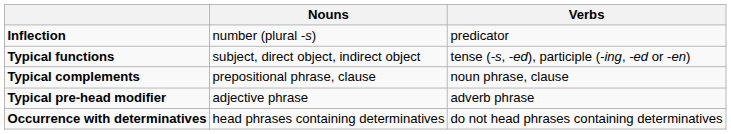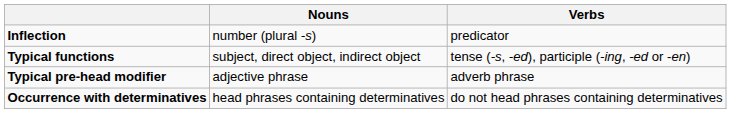 <table class="wikitable">
 <tr>
 <th></th>
 <th>Nouns</th>
 <th>Verbs</th>
 </tr>
 <tr>
 <td><strong>Inflection</strong></td>
 <td>number (plural <em>-s</em>)</td>
 <td>predicator</td>
 </tr>
 <tr>
 <td><strong>Typical functions</strong></td>
 <td>subject, direct object, indirect object</td>
 <td>tense (<em>-s</em>, <em>-ed</em>), participle (<em>-ing</em>, <em>-ed</em> or -<em>en</em>)</td>
 </tr>
 <tr>
-<td><strong>Typical complements</strong></td>
-<td>prepositional phrase, clause</td>
-<td>noun phrase, clause</td>
-</tr>
-<tr>
 <td><strong>Typical pre-head modifier</strong></td>
 <td>adjective phrase</td>
 <td>adverb phrase</td>
 </tr>
 <tr>
 <td><strong>Occurrence with determinatives</strong></td>
 <td>head phrases containing determinatives</td>
 <td>do not head phrases containing determinatives</td>
 </tr>
 </table>
